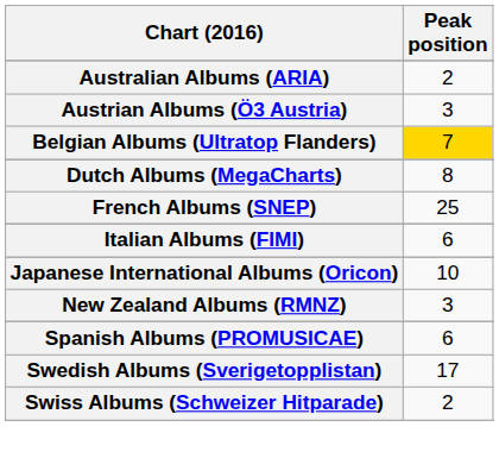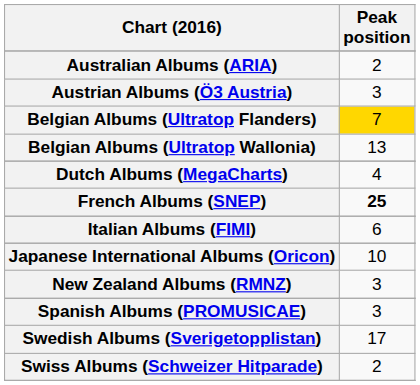 <table class="wikitable sortable plainrowheaders" style="text-align:center">
 <tr>
 <th scope="col">Chart (2016)</th>
 <th scope="col">Peak<br>position</th>
 </tr>
 <tr>
 </tr>
 <tr>
 <th scope="row">Australian Albums (<a href='#'>ARIA</a>)</th>
 <td>2</td>
 </tr>
 <tr>
 <th scope="row">Austrian Albums (<a href='#'>Ö3 Austria</a>)</th>
 <td>3</td>
 </tr>
 <tr>
 <th scope="row">Belgian Albums (<a href='#'>Ultratop</a> Flanders)</th>
 <td style="background: gold;">7</td>
 </tr>
 <tr>
+<th scope="row">Belgian Albums (<a href='#'>Ultratop</a> Wallonia)</th>
+<td>13</td>
+</tr>
+<tr>
 </tr>
 <tr>
 </tr>
 <tr>
 </tr>
 <tr>
 </tr>
 <tr>
 <th scope="row">Dutch Albums (<a href='#'>MegaCharts</a>)</th>
-<td>8</td>
+<td>4</td>
 </tr>
 <tr>
 <th scope="row">French Albums (<a href='#'>SNEP</a>)</th>
-<td>25</td>
+<td><strong>25</strong></td>
 </tr>
 <tr>
 </tr>
 <tr>
 </tr>
 <tr>
 </tr>
 <tr>
 </tr>
 <tr>
 </tr>
 <tr>
 <th scope="row">Italian Albums (<a href='#'>FIMI</a>)</th>
 <td>6</td>
 </tr>
 <tr>
 </tr>
 <tr>
 <th scope="row">Japanese International Albums (<a href='#'>Oricon</a>)</th>
 <td>10</td>
 </tr>
 <tr>
 <th scope="row">New Zealand Albums (<a href='#'>RMNZ</a>)</th>
 <td>3</td>
 </tr>
 <tr>
 </tr>
 <tr>
 </tr>
 <tr>
 </tr>
 <tr>
 </tr>
 <tr>
 <th scope="row">Spanish Albums (<a href='#'>PROMUSICAE</a>)</th>
-<td>6</td>
+<td>3</td>
 </tr>
 <tr>
 <th scope="row">Swedish Albums (<a href='#'>Sverigetopplistan</a>)</th>
 <td>17</td>
 </tr>
 <tr>
 <th scope="row">Swiss Albums (<a href='#'>Schweizer Hitparade</a>)</th>
 <td>2</td>
 </tr>
 <tr>
 </tr>
 <tr>
 </tr>
 <tr>
 </tr>
 </table>
